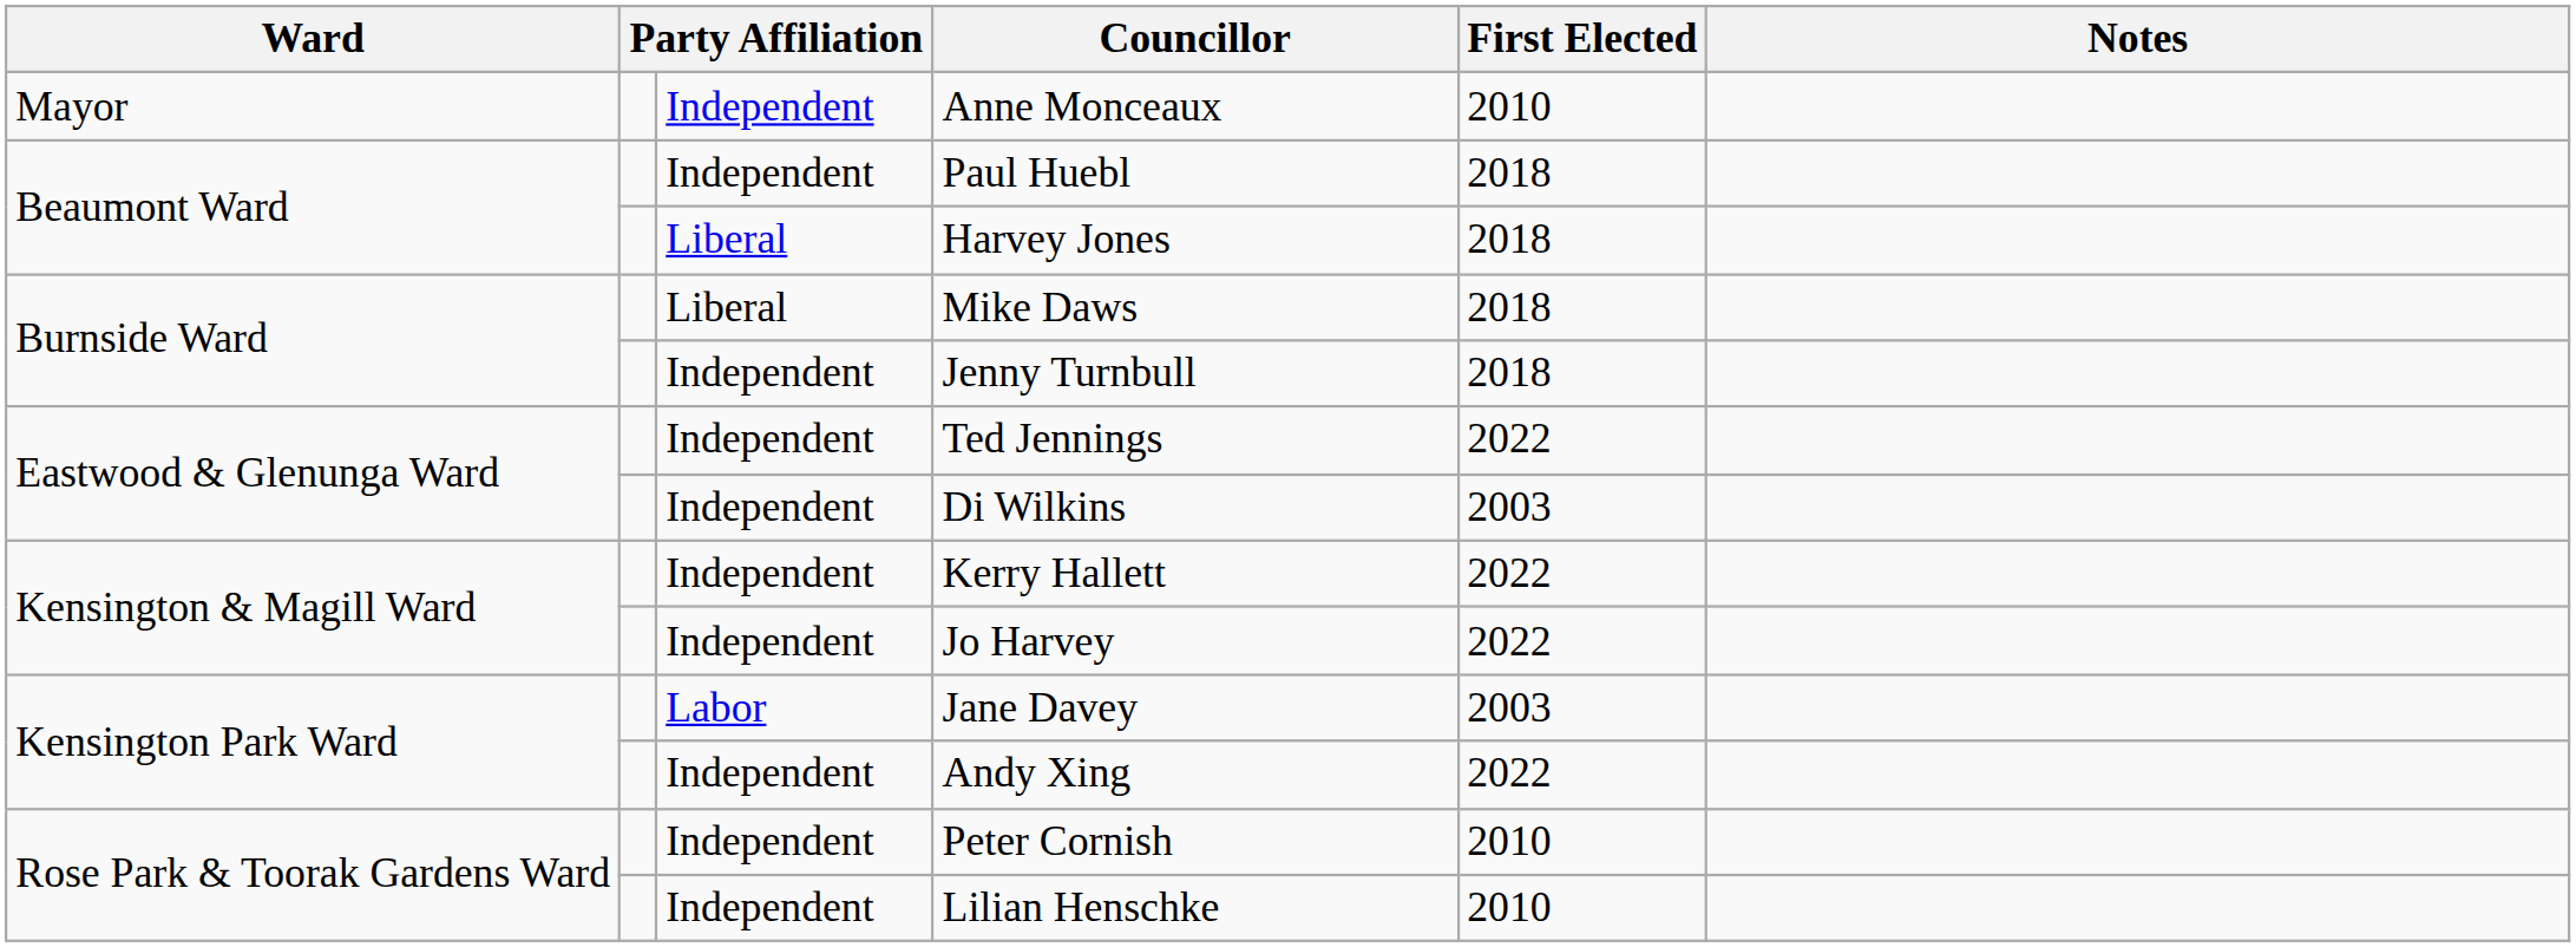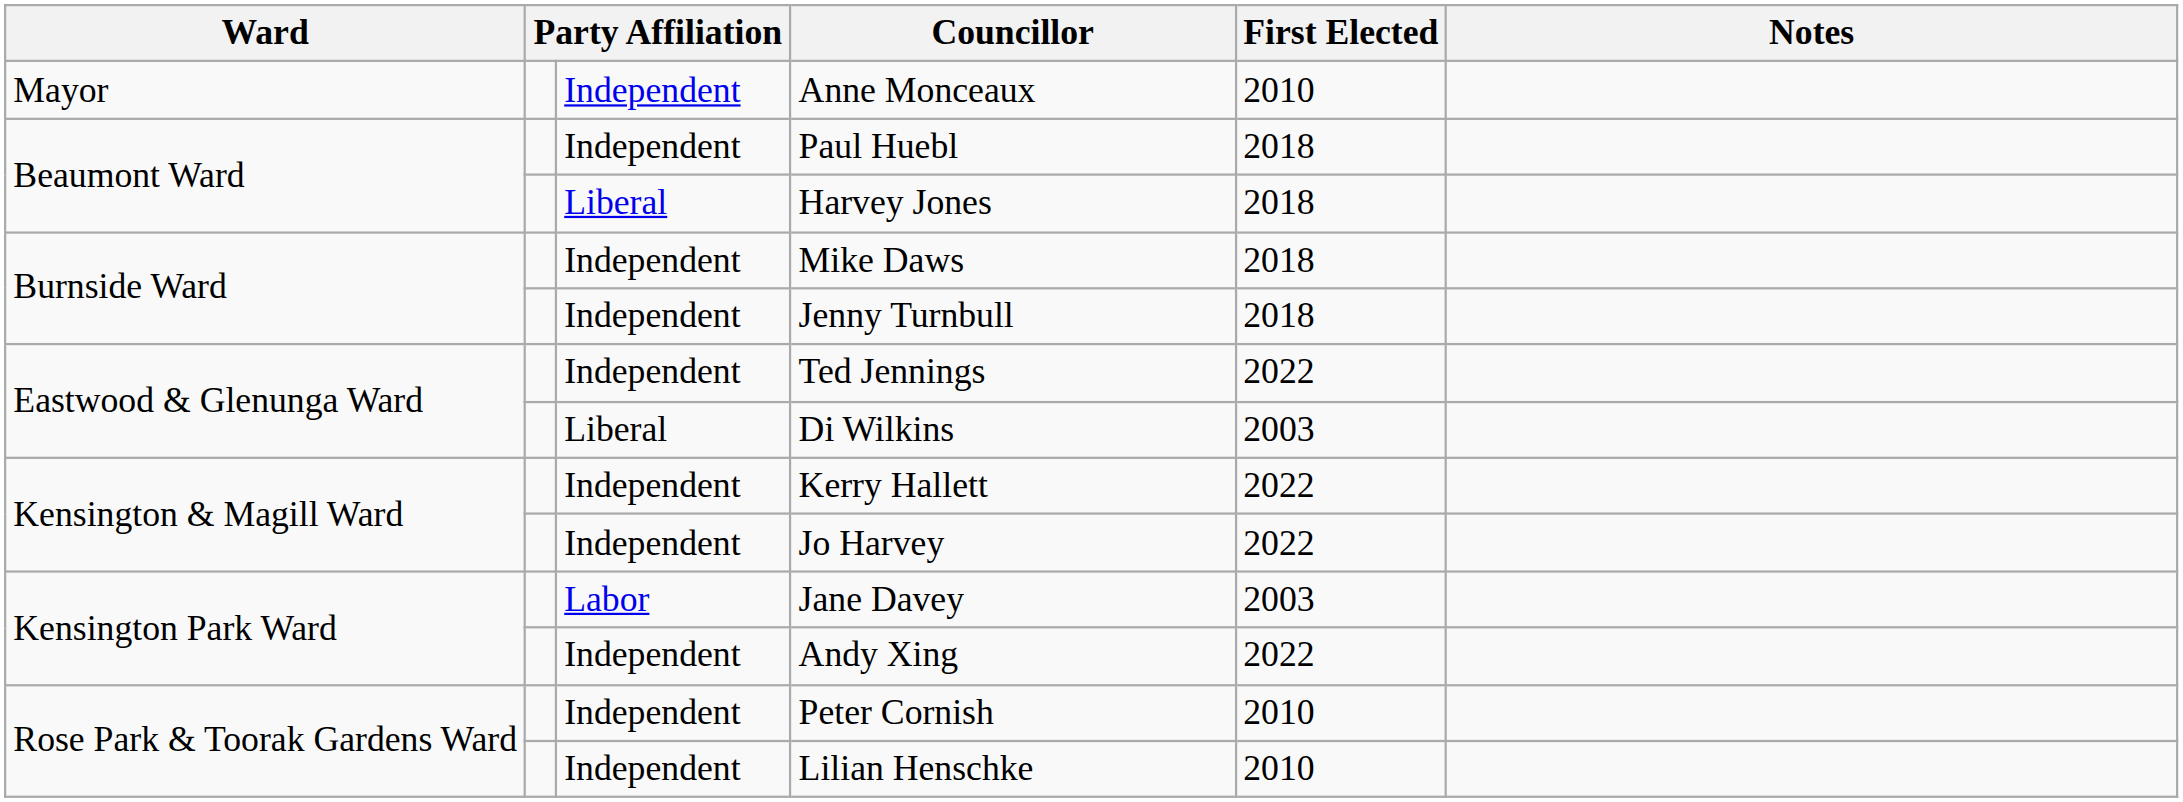 <table class="wikitable">
 <tr>
 <th>Ward</th>
 <th colspan="2">Party Affiliation</th>
 <th style=width:12em>Councillor</th>
 <th>First Elected</th>
 <th style=width:20em>Notes</th>
 </tr>
 <tr>
 <td>Mayor</td>
 <td> </td>
 <td><a href='#'>Independent</a></td>
 <td>Anne Monceaux</td>
 <td>2010</td>
 <td></td>
 </tr>
 <tr>
 <td rowspan="2">Beaumont Ward</td>
 <td> </td>
 <td>Independent</td>
 <td>Paul Huebl</td>
 <td>2018</td>
 <td></td>
 </tr>
 <tr>
 <td> </td>
 <td><a href='#'>Liberal</a></td>
 <td>Harvey Jones</td>
 <td>2018</td>
 <td></td>
 </tr>
 <tr>
 <td rowspan="2">Burnside Ward</td>
 <td> </td>
-<td>Liberal</td>
+<td>Independent</td>
 <td>Mike Daws</td>
 <td>2018</td>
 <td></td>
 </tr>
 <tr>
 <td> </td>
 <td>Independent</td>
 <td>Jenny Turnbull</td>
 <td>2018</td>
 <td></td>
 </tr>
 <tr>
 <td rowspan="2">Eastwood & Glenunga Ward</td>
 <td> </td>
 <td>Independent</td>
 <td>Ted Jennings</td>
 <td>2022</td>
 <td></td>
 </tr>
 <tr>
 <td> </td>
-<td>Independent</td>
+<td>Liberal</td>
 <td>Di Wilkins</td>
 <td>2003</td>
 <td></td>
 </tr>
 <tr>
 <td rowspan="2">Kensington & Magill Ward</td>
 <td> </td>
 <td>Independent</td>
 <td>Kerry Hallett</td>
 <td>2022</td>
 <td></td>
 </tr>
 <tr>
 <td> </td>
 <td>Independent</td>
 <td>Jo Harvey</td>
 <td>2022</td>
 <td></td>
 </tr>
 <tr>
 <td rowspan="2">Kensington Park Ward</td>
 <td> </td>
 <td><a href='#'>Labor</a></td>
 <td>Jane Davey</td>
 <td>2003</td>
 <td></td>
 </tr>
 <tr>
 <td> </td>
 <td>Independent</td>
 <td>Andy Xing</td>
 <td>2022</td>
 <td></td>
 </tr>
 <tr>
 <td rowspan="2">Rose Park & Toorak Gardens Ward</td>
 <td> </td>
 <td>Independent</td>
 <td>Peter Cornish</td>
 <td>2010</td>
 <td></td>
 </tr>
 <tr>
 <td> </td>
 <td>Independent</td>
 <td>Lilian Henschke</td>
 <td>2010</td>
 <td></td>
 </tr>
 </table>
